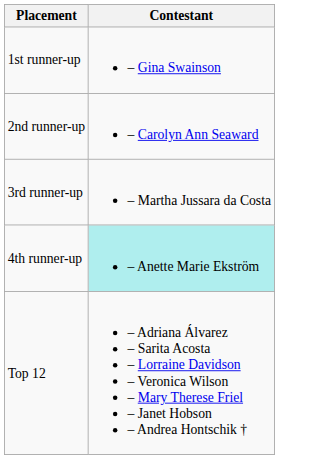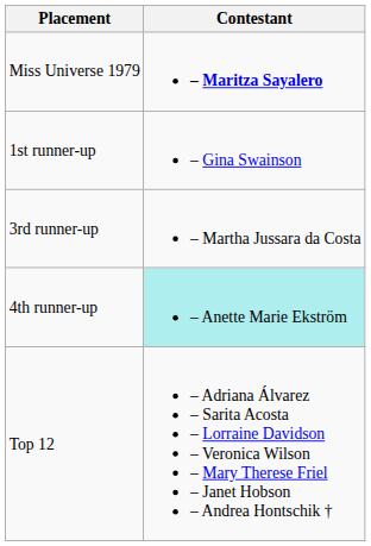 <table class="wikitable sortable" style="font-size:95%;">
 <tr>
 <th>Placement</th>
 <th>Contestant</th>
 </tr>
 <tr>
+<td>Miss Universe 1979</td>
+<td><br><ul><li><strong> – <a href='#'>Maritza Sayalero</a></strong></li></ul></td>
+</tr>
+<tr>
 <td>1st runner-up</td>
 <td><br><ul><li> – <a href='#'>Gina Swainson</a><strong></strong></li></ul></td>
-</tr>
-<tr>
-<td>2nd runner-up</td>
-<td><br><ul><li> – <a href='#'>Carolyn Ann Seaward</a><strong></strong></li></ul></td>
 </tr>
 <tr>
 <td>3rd runner-up</td>
 <td><br><ul><li> – Martha Jussara da Costa<strong></strong></li></ul></td>
 </tr>
 <tr>
 <td>4th runner-up</td>
 <td style="background: paleturquoise;"><br><ul><li> – Anette Marie Ekström<strong></strong></li></ul></td>
 </tr>
 <tr>
 <td>Top 12</td>
 <td><br><ul><li> – Adriana Álvarez</li><li> – Sarita Acosta</li><li> – <a href='#'>Lorraine Davidson</a></li><li> – Veronica Wilson</li><li> – <a href='#'>Mary Therese Friel</a></li><li> – Janet Hobson</li><li> – Andrea Hontschik †</li></ul></td>
 </tr>
 </table>
